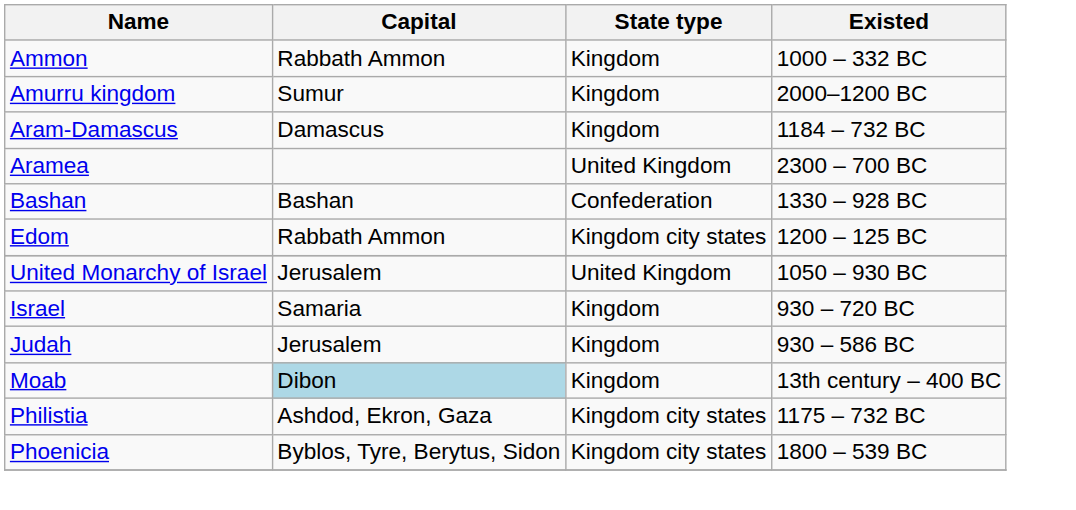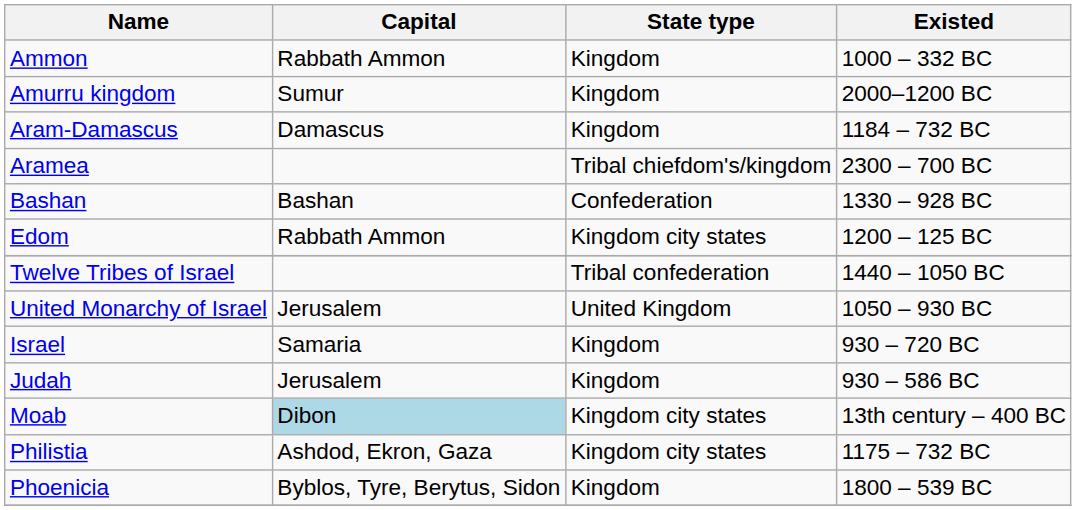 <table class="wikitable sortable" border="1">
 <tr>
 <th>Name</th>
 <th>Capital</th>
 <th>State type</th>
 <th>Existed</th>
 </tr>
 <tr>
 <td><a href='#'>Ammon</a></td>
 <td>Rabbath Ammon</td>
 <td>Kingdom</td>
 <td>1000 – 332 BC</td>
 </tr>
 <tr>
 <td><a href='#'>Amurru kingdom</a></td>
 <td>Sumur</td>
 <td>Kingdom</td>
 <td>2000–1200 BC</td>
 </tr>
 <tr>
 <td><a href='#'>Aram-Damascus</a></td>
 <td>Damascus</td>
 <td>Kingdom</td>
 <td>1184 – 732 BC</td>
 </tr>
 <tr>
 <td><a href='#'>Aramea</a></td>
 <td></td>
-<td>United Kingdom</td>
+<td>Tribal chiefdom's/kingdom</td>
 <td>2300 – 700 BC</td>
 </tr>
 <tr>
 <td><a href='#'>Bashan</a></td>
 <td>Bashan</td>
 <td>Confederation</td>
 <td>1330 – 928 BC</td>
 </tr>
 <tr>
 <td><a href='#'>Edom</a></td>
 <td>Rabbath Ammon</td>
 <td>Kingdom city states</td>
 <td>1200 – 125 BC</td>
 </tr>
 <tr>
+</tr>
+<tr>
+<td><a href='#'>Twelve Tribes of Israel</a></td>
+<td></td>
+<td>Tribal confederation</td>
+<td>1440 – 1050 BC</td>
 </tr>
 <tr>
 <td><a href='#'>United Monarchy of Israel</a></td>
 <td>Jerusalem</td>
 <td>United Kingdom</td>
 <td>1050 – 930 BC</td>
 </tr>
 <tr>
 <td><a href='#'>Israel</a></td>
 <td>Samaria</td>
 <td>Kingdom</td>
 <td>930 – 720 BC</td>
 </tr>
 <tr>
 <td><a href='#'>Judah</a></td>
 <td>Jerusalem</td>
 <td>Kingdom</td>
 <td>930 – 586 BC</td>
 </tr>
 <tr>
 <td><a href='#'>Moab</a></td>
 <td style="background: lightblue;">Dibon</td>
-<td>Kingdom</td>
+<td>Kingdom city states</td>
 <td>13th century – 400 BC</td>
 </tr>
 <tr>
 <td><a href='#'>Philistia</a></td>
 <td>Ashdod, Ekron, Gaza</td>
 <td>Kingdom city states</td>
 <td>1175 – 732 BC</td>
 </tr>
 <tr>
 <td><a href='#'>Phoenicia</a></td>
 <td>Byblos, Tyre, Berytus, Sidon</td>
-<td>Kingdom city states</td>
+<td>Kingdom</td>
 <td>1800 – 539 BC</td>
 </tr>
 <tr>
 </tr>
 </table>
